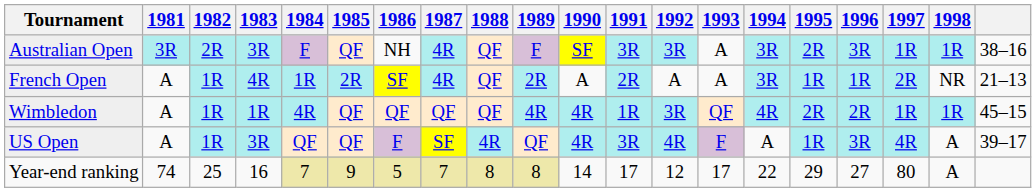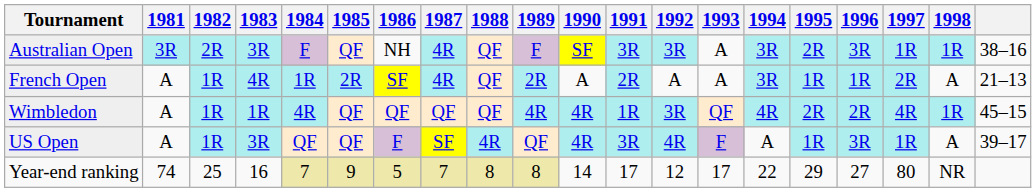 <table class=wikitable style=text-align:center;font-size:97%>
 <tr bgcolor="#efefef">
 <th>Tournament</th>
 <th><a href='#'>1981</a></th>
 <th><a href='#'>1982</a></th>
 <th><a href='#'>1983</a></th>
 <th><a href='#'>1984</a></th>
 <th><a href='#'>1985</a></th>
 <th><a href='#'>1986</a></th>
 <th><a href='#'>1987</a></th>
 <th><a href='#'>1988</a></th>
 <th><a href='#'>1989</a></th>
 <th><a href='#'>1990</a></th>
 <th><a href='#'>1991</a></th>
 <th><a href='#'>1992</a></th>
 <th><a href='#'>1993</a></th>
 <th><a href='#'>1994</a></th>
 <th><a href='#'>1995</a></th>
 <th><a href='#'>1996</a></th>
 <th><a href='#'>1997</a></th>
 <th><a href='#'>1998</a></th>
 <th></th>
 </tr>
 <tr>
 <td bgcolor=#EFEFEF align=left><a href='#'>Australian Open</a></td>
 <td align="center" style="background:#afeeee;"><a href='#'>3R</a></td>
 <td align="center" style="background:#afeeee;"><a href='#'>2R</a></td>
 <td align="center" style="background:#afeeee;"><a href='#'>3R</a></td>
 <td align="center" style="background:#D8BFD8;"><a href='#'>F</a></td>
 <td align="center" style="background:#ffebcd;"><a href='#'>QF</a></td>
 <td align="center">NH</td>
 <td align="center" style="background:#afeeee;"><a href='#'>4R</a></td>
 <td align="center" style="background:#ffebcd;"><a href='#'>QF</a></td>
 <td align="center" style="background:#D8BFD8;"><a href='#'>F</a></td>
 <td align="center" style="background:yellow;"><a href='#'>SF</a></td>
 <td align="center" style="background:#afeeee;"><a href='#'>3R</a></td>
 <td align="center" style="background:#afeeee;"><a href='#'>3R</a></td>
 <td align="center">A</td>
 <td align="center" style="background:#afeeee;"><a href='#'>3R</a></td>
 <td align="center" style="background:#afeeee;"><a href='#'>2R</a></td>
 <td align="center" style="background:#afeeee;"><a href='#'>3R</a></td>
 <td align="center" style="background:#afeeee;"><a href='#'>1R</a></td>
 <td align="center" style="background:#afeeee;"><a href='#'>1R</a></td>
 <td>38–16</td>
 </tr>
 <tr>
 <td bgcolor=#EFEFEF align=left><a href='#'>French Open</a></td>
 <td align="center">A</td>
 <td align="center" style="background:#afeeee;"><a href='#'>1R</a></td>
 <td align="center" style="background:#afeeee;"><a href='#'>4R</a></td>
 <td align="center" style="background:#afeeee;"><a href='#'>1R</a></td>
 <td align="center" style="background:#afeeee;"><a href='#'>2R</a></td>
 <td align="center" style="background:yellow;"><a href='#'>SF</a></td>
 <td align="center" style="background:#afeeee;"><a href='#'>4R</a></td>
 <td align="center" style="background:#ffebcd;"><a href='#'>QF</a></td>
 <td align="center" style="background:#afeeee;"><a href='#'>2R</a></td>
 <td align="center">A</td>
 <td align="center" style="background:#afeeee;"><a href='#'>2R</a></td>
 <td align="center">A</td>
 <td align="center">A</td>
 <td align="center" style="background:#afeeee;"><a href='#'>3R</a></td>
 <td align="center" style="background:#afeeee;"><a href='#'>1R</a></td>
 <td align="center" style="background:#afeeee;"><a href='#'>1R</a></td>
 <td align="center" style="background:#afeeee;"><a href='#'>2R</a></td>
-<td>NR</td>
+<td align="center">A</td>
 <td>21–13</td>
 </tr>
 <tr>
 <td bgcolor=#EFEFEF align=left><a href='#'>Wimbledon</a></td>
 <td align="center">A</td>
 <td align="center" style="background:#afeeee;"><a href='#'>1R</a></td>
 <td align="center" style="background:#afeeee;"><a href='#'>1R</a></td>
 <td align="center" style="background:#afeeee;"><a href='#'>4R</a></td>
 <td align="center" style="background:#ffebcd;"><a href='#'>QF</a></td>
 <td align="center" style="background:#ffebcd;"><a href='#'>QF</a></td>
 <td align="center" style="background:#ffebcd;"><a href='#'>QF</a></td>
 <td align="center" style="background:#ffebcd;"><a href='#'>QF</a></td>
 <td align="center" style="background:#afeeee;"><a href='#'>4R</a></td>
 <td align="center" style="background:#afeeee;"><a href='#'>4R</a></td>
 <td align="center" style="background:#afeeee;"><a href='#'>1R</a></td>
 <td align="center" style="background:#afeeee;"><a href='#'>3R</a></td>
 <td align="center" style="background:#ffebcd;"><a href='#'>QF</a></td>
 <td align="center" style="background:#afeeee;"><a href='#'>4R</a></td>
 <td align="center" style="background:#afeeee;"><a href='#'>2R</a></td>
 <td align="center" style="background:#afeeee;"><a href='#'>2R</a></td>
-<td align="center" style="background:#afeeee;"><a href='#'>1R</a></td>
+<td align="center" style="background:#afeeee;"><a href='#'>4R</a></td>
 <td align="center" style="background:#afeeee;"><a href='#'>1R</a></td>
 <td>45–15</td>
 </tr>
 <tr>
 <td bgcolor=#EFEFEF align=left><a href='#'>US Open</a></td>
 <td align="center">A</td>
 <td align="center" style="background:#afeeee;"><a href='#'>1R</a></td>
 <td align="center" style="background:#afeeee;"><a href='#'>3R</a></td>
 <td align="center" style="background:#ffebcd;"><a href='#'>QF</a></td>
 <td align="center" style="background:#ffebcd;"><a href='#'>QF</a></td>
 <td align="center" style="background:#D8BFD8;"><a href='#'>F</a></td>
 <td align="center" style="background:yellow;"><a href='#'>SF</a></td>
 <td align="center" style="background:#afeeee;"><a href='#'>4R</a></td>
 <td align="center" style="background:#ffebcd;"><a href='#'>QF</a></td>
 <td align="center" style="background:#afeeee;"><a href='#'>4R</a></td>
 <td align="center" style="background:#afeeee;"><a href='#'>3R</a></td>
 <td align="center" style="background:#afeeee;"><a href='#'>4R</a></td>
 <td align="center" style="background:#D8BFD8;"><a href='#'>F</a></td>
 <td align="center">A</td>
 <td align="center" style="background:#afeeee;"><a href='#'>1R</a></td>
 <td align="center" style="background:#afeeee;"><a href='#'>3R</a></td>
-<td align="center" style="background:#afeeee;"><a href='#'>4R</a></td>
+<td align="center" style="background:#afeeee;"><a href='#'>1R</a></td>
 <td align="center">A</td>
 <td>39–17</td>
 </tr>
 <tr>
 <td align=left>Year-end ranking</td>
 <td>74</td>
 <td>25</td>
 <td>16</td>
 <td bgcolor=EEE8AA>7</td>
 <td bgcolor=EEE8AA>9</td>
 <td bgcolor=EEE8AA>5</td>
 <td bgcolor=EEE8AA>7</td>
 <td bgcolor=EEE8AA>8</td>
 <td bgcolor=EEE8AA>8</td>
 <td>14</td>
 <td>17</td>
 <td>12</td>
 <td>17</td>
 <td>22</td>
 <td>29</td>
 <td>27</td>
 <td>80</td>
-<td align="center">A</td>
+<td>NR</td>
 </tr>
 </table>
